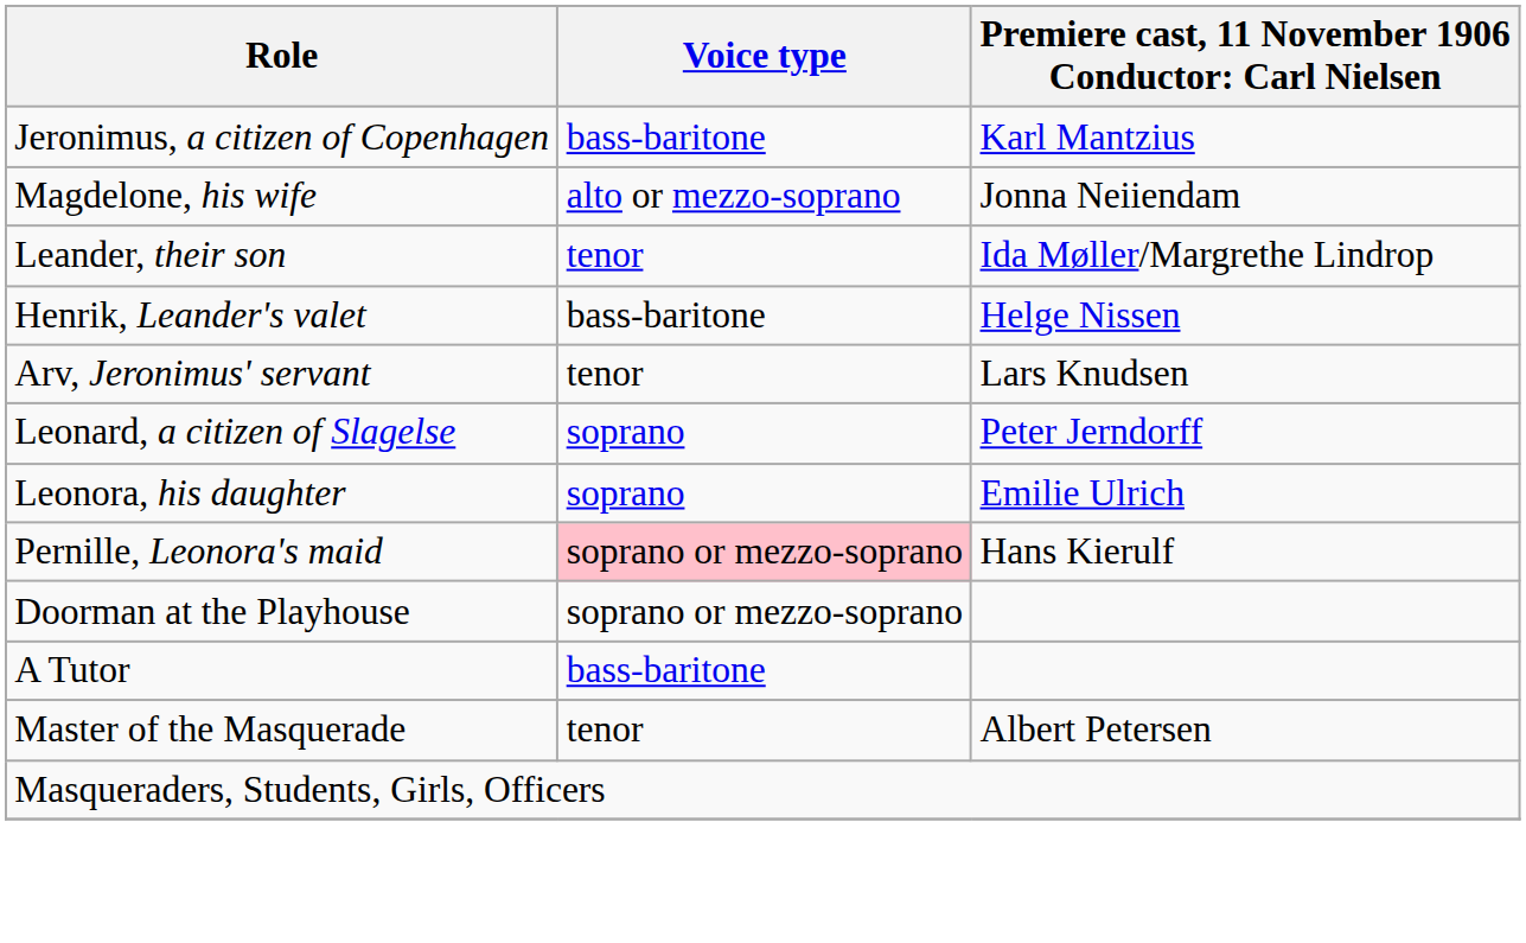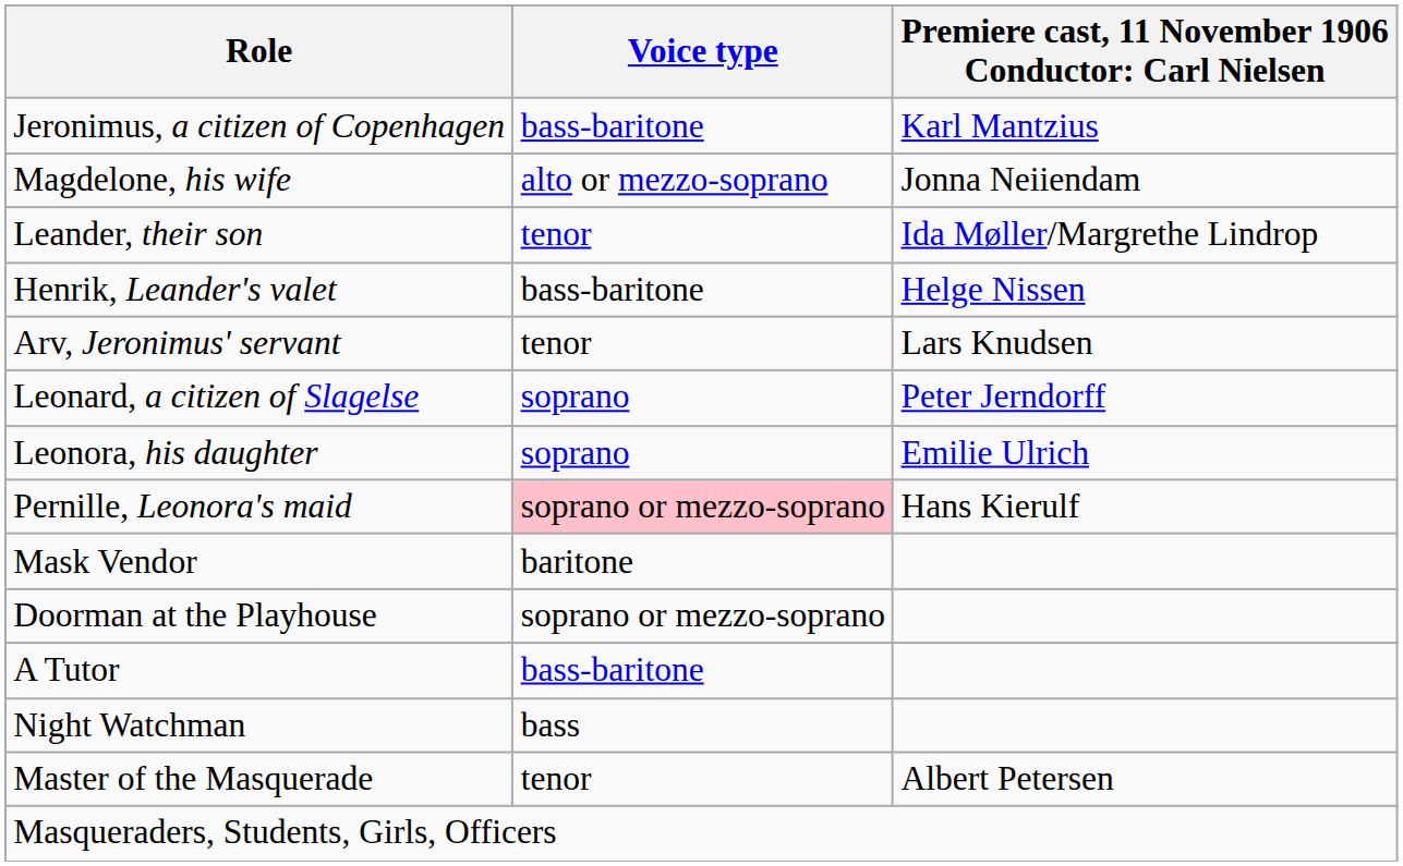 <table class="wikitable">
 <tr>
 <th>Role</th>
 <th><a href='#'>Voice type</a></th>
 <th>Premiere cast, 11 November 1906<br>Conductor: Carl Nielsen</th>
 </tr>
 <tr>
 <td>Jeronimus, <em>a citizen of Copenhagen</em></td>
 <td><a href='#'>bass-baritone</a></td>
 <td><a href='#'>Karl Mantzius</a></td>
 </tr>
 <tr>
 <td>Magdelone, <em> his wife</em></td>
 <td><a href='#'>alto</a> or <a href='#'>mezzo-soprano</a></td>
 <td>Jonna Neiiendam</td>
 </tr>
 <tr>
 <td>Leander, <em>their son</em></td>
 <td><a href='#'>tenor</a></td>
 <td><a href='#'>Ida Møller</a>/Margrethe Lindrop</td>
 </tr>
 <tr>
 <td>Henrik, <em>Leander's valet</em></td>
 <td>bass-baritone</td>
 <td><a href='#'>Helge Nissen</a></td>
 </tr>
 <tr>
 <td>Arv, <em>Jeronimus' servant</em></td>
 <td>tenor</td>
 <td>Lars Knudsen</td>
 </tr>
 <tr>
 <td>Leonard, <em>a citizen of <a href='#'>Slagelse</a></em></td>
 <td><a href='#'>soprano</a></td>
 <td><a href='#'>Peter Jerndorff</a></td>
 </tr>
 <tr>
 <td>Leonora, <em>his daughter</em></td>
 <td><a href='#'>soprano</a></td>
 <td><a href='#'>Emilie Ulrich</a></td>
 </tr>
 <tr>
 <td>Pernille, <em>Leonora's maid</em></td>
 <td style="background: pink;">soprano or mezzo-soprano</td>
 <td>Hans Kierulf</td>
 </tr>
 <tr>
+<td>Mask Vendor</td>
+<td>baritone</td>
+<td></td>
+</tr>
+<tr>
 <td>Doorman at the Playhouse</td>
 <td>soprano or mezzo-soprano</td>
 <td></td>
 </tr>
 <tr>
 <td>A Tutor</td>
 <td><a href='#'>bass-baritone</a></td>
+<td></td>
+</tr>
+<tr>
+<td>Night Watchman</td>
+<td>bass</td>
 <td></td>
 </tr>
 <tr>
 <td>Master of the Masquerade</td>
 <td>tenor</td>
 <td>Albert Petersen</td>
 </tr>
 <tr>
 <td colspan="3">Masqueraders, Students, Girls, Officers</td>
 </tr>
 <tr>
 </tr>
 </table>
